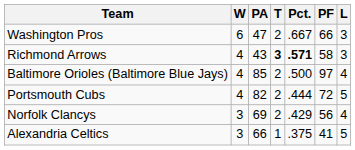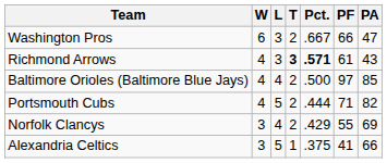 <table class="wikitable">
 <tr>
 <th>Team</th>
 <th>W</th>
-<th>PA</th>
+<th>L</th>
 <th>T</th>
 <th>Pct.</th>
 <th>PF</th>
-<th>L</th>
+<th>PA</th>
 </tr>
 <tr align="center">
 <td align="left">Washington Pros</td>
 <td>6</td>
-<td>47</td>
+<td>3</td>
 <td>2</td>
 <td>.667</td>
 <td>66</td>
-<td>3</td>
+<td>47</td>
 </tr>
 <tr align="center">
 <td align="left">Richmond Arrows</td>
 <td>4</td>
-<td>43</td>
+<td>3</td>
 <td><strong>3</strong></td>
 <td><strong>.571</strong></td>
-<td>58</td>
-<td>3</td>
+<td>61</td>
+<td>43</td>
 </tr>
 <tr align="center">
 <td align="left">Baltimore Orioles (Baltimore Blue Jays)</td>
 <td>4</td>
-<td>85</td>
+<td>4</td>
 <td>2</td>
 <td>.500</td>
 <td>97</td>
-<td>4</td>
+<td>85</td>
 </tr>
 <tr align="center">
 <td align="left">Portsmouth Cubs</td>
 <td>4</td>
-<td>82</td>
+<td>5</td>
 <td>2</td>
 <td>.444</td>
-<td>72</td>
-<td>5</td>
+<td>71</td>
+<td>82</td>
 </tr>
 <tr align="center">
 <td align="left">Norfolk Clancys</td>
 <td>3</td>
-<td>69</td>
+<td>4</td>
 <td>2</td>
 <td>.429</td>
-<td>56</td>
-<td>4</td>
+<td>55</td>
+<td>69</td>
 </tr>
 <tr align="center">
 <td align="left">Alexandria Celtics</td>
 <td>3</td>
-<td>66</td>
+<td>5</td>
 <td>1</td>
 <td>.375</td>
 <td>41</td>
-<td>5</td>
+<td>66</td>
 </tr>
 </table>
